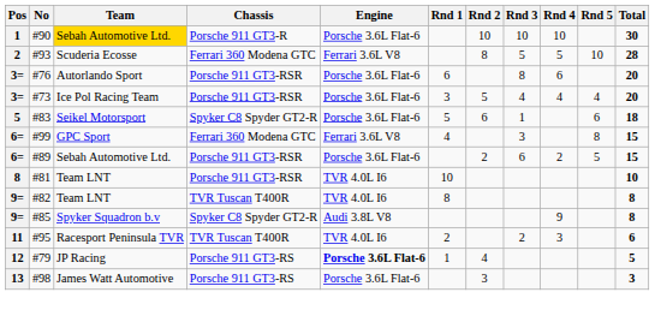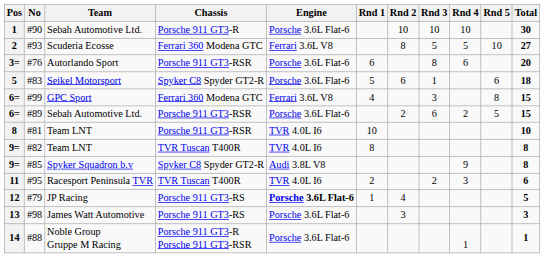 <table class="wikitable" style="font-size: 90%;">
 <tr>
 <th>Pos</th>
 <th>No</th>
 <th>Team</th>
 <th>Chassis</th>
 <th>Engine</th>
 <th>Rnd 1</th>
 <th>Rnd 2</th>
 <th>Rnd 3</th>
 <th>Rnd 4</th>
 <th>Rnd 5</th>
 <th>Total</th>
 </tr>
 <tr>
 <th>1</th>
 <td>#90</td>
-<td style="background: gold;"> Sebah Automotive Ltd.</td>
+<td> Sebah Automotive Ltd.</td>
 <td><a href='#'>Porsche 911 GT3</a>-R</td>
 <td><a href='#'>Porsche</a> 3.6L Flat-6</td>
 <td></td>
 <td align="center">10</td>
 <td align="center">10</td>
 <td align="center">10</td>
 <td></td>
 <td align="center"><strong>30</strong></td>
 </tr>
 <tr>
 <th>2</th>
 <td>#93</td>
 <td> Scuderia Ecosse</td>
 <td><a href='#'>Ferrari 360</a> Modena GTC</td>
 <td><a href='#'>Ferrari</a> 3.6L V8</td>
 <td></td>
 <td align="center">8</td>
 <td align="center">5</td>
 <td align="center">5</td>
 <td align="center">10</td>
-<td align="center"><strong>28</strong></td>
+<td align="center"><strong>27</strong></td>
 </tr>
 <tr>
 <th>3=</th>
 <td>#76</td>
 <td> Autorlando Sport</td>
 <td><a href='#'>Porsche 911 GT3</a>-RSR</td>
 <td><a href='#'>Porsche</a> 3.6L Flat-6</td>
 <td align="center">6</td>
 <td></td>
 <td align="center">8</td>
 <td align="center">6</td>
 <td></td>
-<td align="center"><strong>20</strong></td>
-</tr>
-<tr>
-<th>3=</th>
-<td>#73</td>
-<td> Ice Pol Racing Team</td>
-<td><a href='#'>Porsche 911 GT3</a>-RSR</td>
-<td><a href='#'>Porsche</a> 3.6L Flat-6</td>
-<td align="center">3</td>
-<td align="center">5</td>
-<td align="center">4</td>
-<td align="center">4</td>
-<td align="center">4</td>
 <td align="center"><strong>20</strong></td>
 </tr>
 <tr>
 <th>5</th>
 <td>#83</td>
 <td> <a href='#'>Seikel Motorsport</a></td>
 <td><a href='#'>Spyker C8</a> Spyder GT2-R</td>
 <td><a href='#'>Porsche</a> 3.6L Flat-6</td>
 <td align="center">5</td>
 <td align="center">6</td>
 <td align="center">1</td>
 <td></td>
 <td align="center">6</td>
 <td align="center"><strong>18</strong></td>
 </tr>
 <tr>
 <th>6=</th>
 <td>#99</td>
 <td> <a href='#'>GPC Sport</a></td>
 <td><a href='#'>Ferrari 360</a> Modena GTC</td>
 <td><a href='#'>Ferrari</a> 3.6L V8</td>
 <td align="center">4</td>
 <td></td>
 <td align="center">3</td>
 <td></td>
 <td align="center">8</td>
 <td align="center"><strong>15</strong></td>
 </tr>
 <tr>
 <th>6=</th>
 <td>#89</td>
 <td> Sebah Automotive Ltd.</td>
 <td><a href='#'>Porsche 911 GT3</a>-RSR</td>
 <td><a href='#'>Porsche</a> 3.6L Flat-6</td>
 <td></td>
 <td align="center">2</td>
 <td align="center">6</td>
 <td align="center">2</td>
 <td align="center">5</td>
 <td align="center"><strong>15</strong></td>
 </tr>
 <tr>
 <th>8</th>
 <td>#81</td>
 <td> Team LNT</td>
 <td><a href='#'>Porsche 911 GT3</a>-RSR</td>
 <td><a href='#'>TVR</a> 4.0L I6</td>
 <td align="center">10</td>
 <td></td>
 <td></td>
 <td></td>
 <td></td>
 <td align="center"><strong>10</strong></td>
 </tr>
 <tr>
 <th>9=</th>
 <td>#82</td>
 <td> Team LNT</td>
 <td><a href='#'>TVR Tuscan</a> T400R</td>
 <td><a href='#'>TVR</a> 4.0L I6</td>
 <td align="center">8</td>
 <td></td>
 <td></td>
 <td></td>
 <td></td>
 <td align="center"><strong>8</strong></td>
 </tr>
 <tr>
 <th>9=</th>
 <td>#85</td>
 <td> <a href='#'>Spyker Squadron b.v</a></td>
 <td><a href='#'>Spyker C8</a> Spyder GT2-R</td>
 <td><a href='#'>Audi</a> 3.8L V8</td>
 <td></td>
 <td></td>
 <td></td>
 <td align="center">9</td>
 <td></td>
 <td align="center"><strong>8</strong></td>
 </tr>
 <tr>
 <th>11</th>
 <td>#95</td>
 <td> Racesport Peninsula <a href='#'>TVR</a></td>
 <td><a href='#'>TVR Tuscan</a> T400R</td>
 <td><a href='#'>TVR</a> 4.0L I6</td>
 <td align="center">2</td>
 <td></td>
 <td align="center">2</td>
 <td align="center">3</td>
 <td></td>
 <td align="center"><strong>6</strong></td>
 </tr>
 <tr>
 <th>12</th>
 <td>#79</td>
 <td> JP Racing</td>
 <td><a href='#'>Porsche 911 GT3</a>-RS</td>
 <td><strong><a href='#'>Porsche</a> 3.6L Flat-6</strong></td>
 <td align="center">1</td>
 <td align="center">4</td>
 <td></td>
 <td></td>
 <td></td>
 <td align="center"><strong>5</strong></td>
 </tr>
 <tr>
 <th>13</th>
 <td>#98</td>
 <td> James Watt Automotive</td>
 <td><a href='#'>Porsche 911 GT3</a>-RS</td>
 <td><a href='#'>Porsche</a> 3.6L Flat-6</td>
 <td></td>
 <td align="center">3</td>
 <td></td>
 <td></td>
 <td></td>
 <td align="center"><strong>3</strong></td>
 </tr>
+<tr>
+<th>14</th>
+<td>#88</td>
+<td> Noble Group<br> Gruppe M Racing</td>
+<td><a href='#'>Porsche 911 GT3</a>-R<br><a href='#'>Porsche 911 GT3</a>-RSR</td>
+<td><a href='#'>Porsche</a> 3.6L Flat-6</td>
+<td></td>
+<td></td>
+<td></td>
+<td align="center"><br>1</td>
+<td></td>
+<td align="center"><strong>1</strong></td>
+</tr>
 </table>
